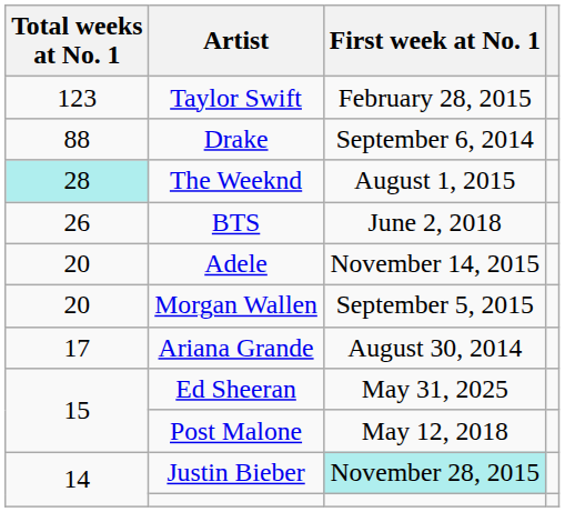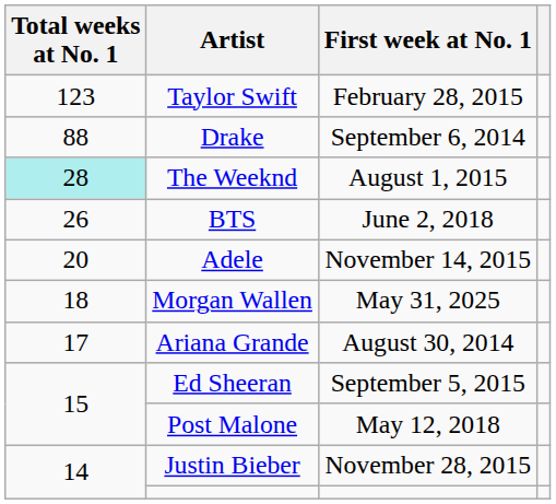 <table class="wikitable sortable plainrowheaders" style="text-align:center">
 <tr>
 <th>Total weeks<br>at No. 1</th>
 <th>Artist</th>
 <th>First week at No. 1</th>
 <th class="unsortable"></th>
 </tr>
 <tr>
 <td>123</td>
 <td><a href='#'>Taylor Swift</a></td>
 <td>February 28, 2015</td>
 <td></td>
 </tr>
 <tr>
 <td>88</td>
 <td><a href='#'>Drake</a></td>
 <td>September 6, 2014</td>
 <td></td>
 </tr>
 <tr>
 <td style="background: paleturquoise;">28</td>
 <td><a href='#'>The Weeknd</a></td>
 <td>August 1, 2015</td>
 <td></td>
 </tr>
 <tr>
 <td>26</td>
 <td><a href='#'>BTS</a></td>
 <td>June 2, 2018</td>
 <td></td>
 </tr>
 <tr>
 <td>20</td>
 <td><a href='#'>Adele</a></td>
 <td>November 14, 2015</td>
 <td></td>
 </tr>
 <tr>
-<td>20</td>
+<td>18</td>
 <td><a href='#'>Morgan Wallen</a></td>
-<td>September 5, 2015</td>
+<td>May 31, 2025</td>
 <td></td>
 </tr>
 <tr>
 <td>17</td>
 <td><a href='#'>Ariana Grande</a></td>
 <td>August 30, 2014</td>
 <td></td>
 </tr>
 <tr>
 <td rowspan=2>15</td>
 <td><a href='#'>Ed Sheeran</a></td>
-<td>May 31, 2025</td>
+<td>September 5, 2015</td>
 <td></td>
 </tr>
 <tr>
 <td><a href='#'>Post Malone</a></td>
 <td>May 12, 2018</td>
 <td></td>
 </tr>
 <tr>
 <td rowspan=2>14</td>
 <td><a href='#'>Justin Bieber</a></td>
-<td style="background: paleturquoise;">November 28, 2015</td>
+<td>November 28, 2015</td>
 <td></td>
 </tr>
 <tr>
 <td></td>
 <td></td>
 <td></td>
 </tr>
 </table>
